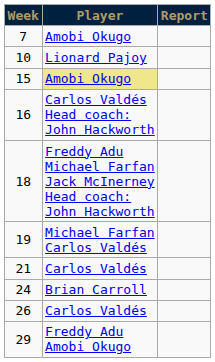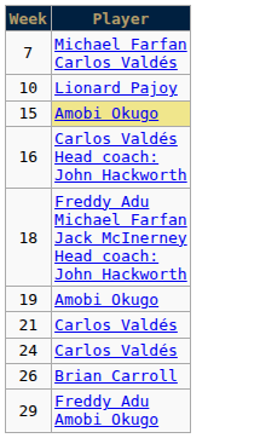 <table class=wikitable>
 <tr>
 <th style="background:#002040; color:#B19B69; text-align:center;">Week</th>
 <th style="background:#002040; color:#B19B69; text-align:center;">Player</th>
-<th style="background:#002040; color:#B19B69; text-align:center;">Report</th>
 </tr>
 <tr>
 <td align=center>7</td>
-<td> <a href='#'>Amobi Okugo</a></td>
-<td> </td>
+<td> <a href='#'>Michael Farfan</a><br> <a href='#'>Carlos Valdés</a></td>
 </tr>
 <tr>
 <td align=center>10</td>
 <td> <a href='#'>Lionard Pajoy</a></td>
-<td> </td>
 </tr>
 <tr>
 <td align=center>15</td>
 <td style="background: khaki;"> <a href='#'>Amobi Okugo</a></td>
-<td> </td>
 </tr>
 <tr>
 <td align=center>16</td>
 <td> <a href='#'>Carlos Valdés</a><br><a href='#'>Head coach:</a><br> <a href='#'>John Hackworth</a></td>
-<td> </td>
 </tr>
 <tr>
 <td align=center>18</td>
 <td> <a href='#'>Freddy Adu</a><br> <a href='#'>Michael Farfan</a><br> <a href='#'>Jack McInerney</a><br><a href='#'>Head coach:</a><br> <a href='#'>John Hackworth</a></td>
-<td> </td>
 </tr>
 <tr>
 <td align=center>19</td>
-<td> <a href='#'>Michael Farfan</a><br> <a href='#'>Carlos Valdés</a></td>
-<td> </td>
+<td> <a href='#'>Amobi Okugo</a></td>
 </tr>
 <tr>
 <td align=center>21</td>
 <td> <a href='#'>Carlos Valdés</a></td>
-<td> </td>
 </tr>
 <tr>
 <td align=center>24</td>
-<td> <a href='#'>Brian Carroll</a></td>
-<td> </td>
+<td> <a href='#'>Carlos Valdés</a></td>
 </tr>
 <tr>
 <td align=center>26</td>
-<td> <a href='#'>Carlos Valdés</a></td>
-<td> </td>
+<td> <a href='#'>Brian Carroll</a></td>
 </tr>
 <tr>
 <td align=center>29</td>
 <td> <a href='#'>Freddy Adu</a><br> <a href='#'>Amobi Okugo</a></td>
-<td> </td>
 </tr>
 </table>
